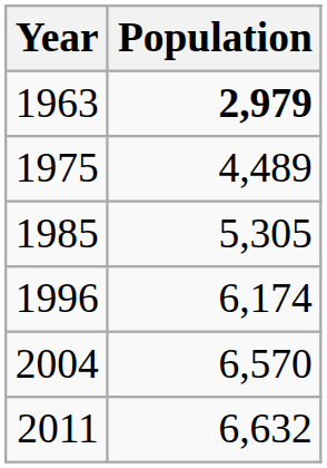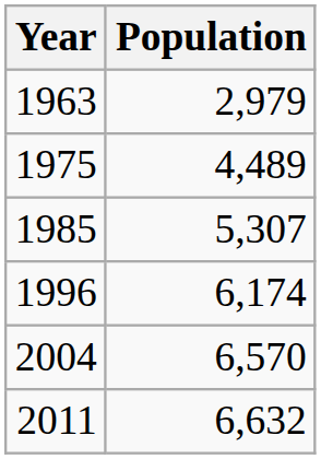 <table class="wikitable" style="line-height:1.1em;">
 <tr>
 <th>Year</th>
 <th>Population</th>
 </tr>
 <tr align="right">
 <td>1963</td>
-<td><strong>2,979</strong></td>
+<td>2,979</td>
 </tr>
 <tr align="right">
 <td>1975</td>
 <td>4,489</td>
 </tr>
 <tr align="right">
 <td>1985</td>
-<td>5,305</td>
+<td>5,307</td>
 </tr>
 <tr align="right">
 <td>1996</td>
 <td>6,174</td>
 </tr>
 <tr align="right">
 <td>2004</td>
 <td>6,570</td>
 </tr>
 <tr align="right">
 <td>2011</td>
 <td>6,632</td>
 </tr>
 </table>
